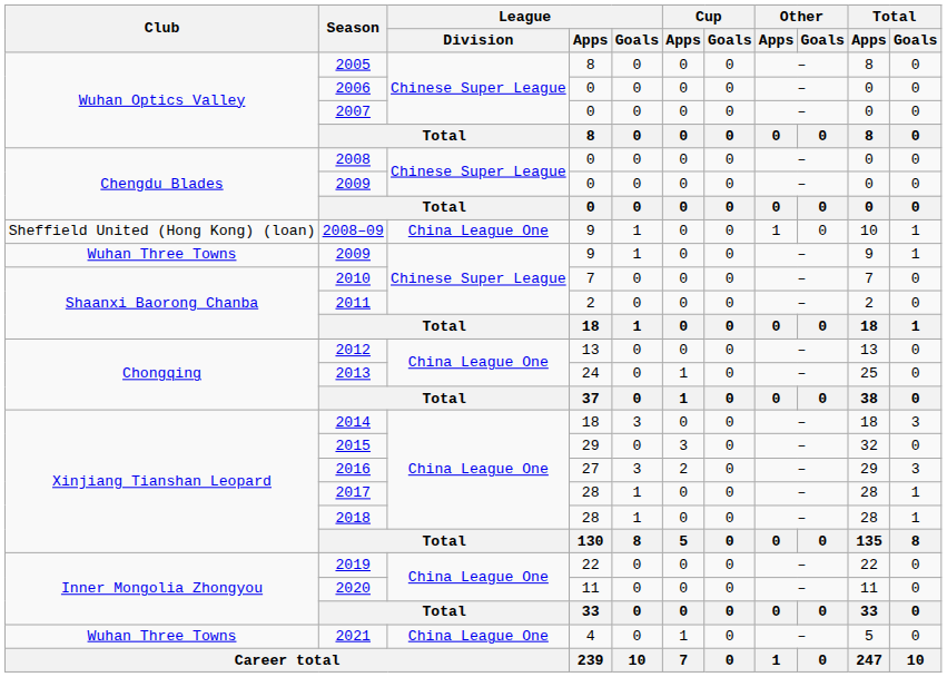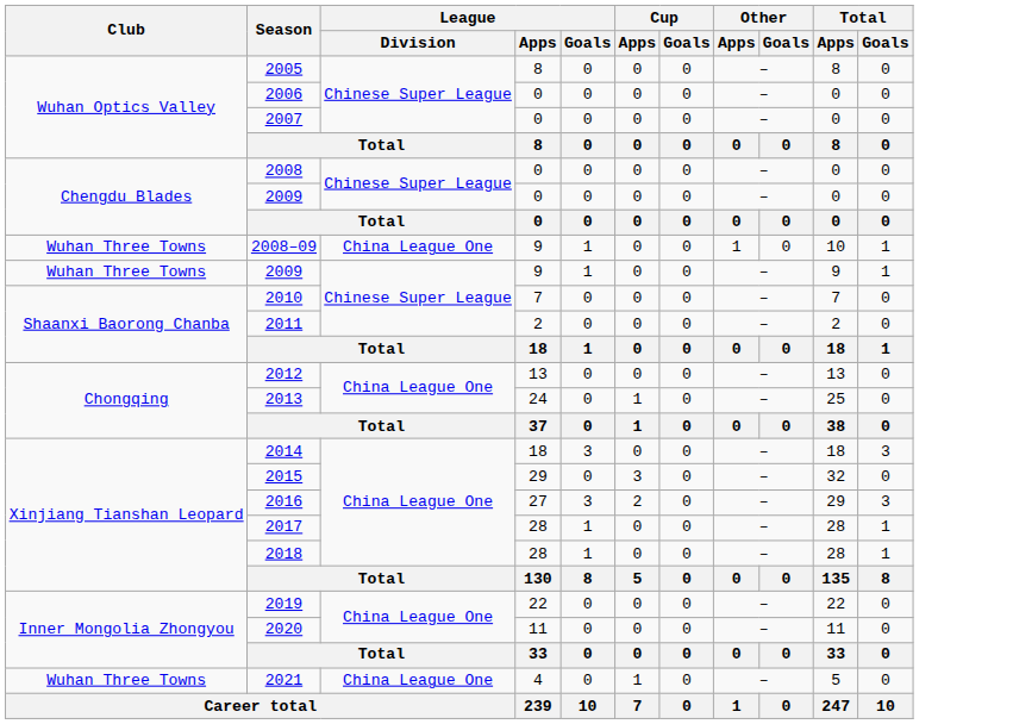 <table class="wikitable" style="text-align: center">
 <tr>
 <th rowspan="2">Club</th>
 <th rowspan="2">Season</th>
 <th colspan="3">League</th>
 <th colspan="2">Cup</th>
 <th colspan="2">Other</th>
 <th colspan="2">Total</th>
 </tr>
 <tr>
 <th>Division</th>
 <th>Apps</th>
 <th>Goals</th>
 <th>Apps</th>
 <th>Goals</th>
 <th>Apps</th>
 <th>Goals</th>
 <th>Apps</th>
 <th>Goals</th>
 </tr>
 <tr>
 <td rowspan="4"><a href='#'>Wuhan Optics Valley</a></td>
 <td><a href='#'>2005</a></td>
 <td rowspan="3"><a href='#'>Chinese Super League</a></td>
 <td>8</td>
 <td>0</td>
 <td>0</td>
 <td>0</td>
 <td colspan="2">–</td>
 <td>8</td>
 <td>0</td>
 </tr>
 <tr>
 <td><a href='#'>2006</a></td>
 <td>0</td>
 <td>0</td>
 <td>0</td>
 <td>0</td>
 <td colspan="2">–</td>
 <td>0</td>
 <td>0</td>
 </tr>
 <tr>
 <td><a href='#'>2007</a></td>
 <td>0</td>
 <td>0</td>
 <td>0</td>
 <td>0</td>
 <td colspan="2">–</td>
 <td>0</td>
 <td>0</td>
 </tr>
 <tr>
 <th colspan=2>Total</th>
 <th>8</th>
 <th>0</th>
 <th>0</th>
 <th>0</th>
 <th>0</th>
 <th>0</th>
 <th>8</th>
 <th>0</th>
 </tr>
 <tr>
 <td rowspan="3"><a href='#'>Chengdu Blades</a></td>
 <td><a href='#'>2008</a></td>
 <td rowspan="2"><a href='#'>Chinese Super League</a></td>
 <td>0</td>
 <td>0</td>
 <td>0</td>
 <td>0</td>
 <td colspan="2">–</td>
 <td>0</td>
 <td>0</td>
 </tr>
 <tr>
 <td><a href='#'>2009</a></td>
 <td>0</td>
 <td>0</td>
 <td>0</td>
 <td>0</td>
 <td colspan="2">–</td>
 <td>0</td>
 <td>0</td>
 </tr>
 <tr>
 <th colspan=2>Total</th>
 <th>0</th>
 <th>0</th>
 <th>0</th>
 <th>0</th>
 <th>0</th>
 <th>0</th>
 <th>0</th>
 <th>0</th>
 </tr>
 <tr>
-<td>Sheffield United (Hong Kong) (loan)</td>
+<td><a href='#'>Wuhan Three Towns</a></td>
 <td><a href='#'>2008–09</a></td>
 <td><a href='#'>China League One</a></td>
 <td>9</td>
 <td>1</td>
 <td>0</td>
 <td>0</td>
 <td>1</td>
 <td>0</td>
 <td>10</td>
 <td>1</td>
 </tr>
 <tr>
 <td><a href='#'>Wuhan Three Towns</a></td>
 <td><a href='#'>2009</a></td>
 <td rowspan="3"><a href='#'>Chinese Super League</a></td>
 <td>9</td>
 <td>1</td>
 <td>0</td>
 <td>0</td>
 <td colspan="2">–</td>
 <td>9</td>
 <td>1</td>
 </tr>
 <tr>
 <td rowspan="3"><a href='#'>Shaanxi Baorong Chanba</a></td>
 <td><a href='#'>2010</a></td>
 <td>7</td>
 <td>0</td>
 <td>0</td>
 <td>0</td>
 <td colspan="2">–</td>
 <td>7</td>
 <td>0</td>
 </tr>
 <tr>
 <td><a href='#'>2011</a></td>
 <td>2</td>
 <td>0</td>
 <td>0</td>
 <td>0</td>
 <td colspan="2">–</td>
 <td>2</td>
 <td>0</td>
 </tr>
 <tr>
 <th colspan=2>Total</th>
 <th>18</th>
 <th>1</th>
 <th>0</th>
 <th>0</th>
 <th>0</th>
 <th>0</th>
 <th>18</th>
 <th>1</th>
 </tr>
 <tr>
 <td rowspan="3"><a href='#'>Chongqing</a></td>
 <td><a href='#'>2012</a></td>
 <td rowspan="2"><a href='#'>China League One</a></td>
 <td>13</td>
 <td>0</td>
 <td>0</td>
 <td>0</td>
 <td colspan="2">–</td>
 <td>13</td>
 <td>0</td>
 </tr>
 <tr>
 <td><a href='#'>2013</a></td>
 <td>24</td>
 <td>0</td>
 <td>1</td>
 <td>0</td>
 <td colspan="2">–</td>
 <td>25</td>
 <td>0</td>
 </tr>
 <tr>
 <th colspan=2>Total</th>
 <th>37</th>
 <th>0</th>
 <th>1</th>
 <th>0</th>
 <th>0</th>
 <th>0</th>
 <th>38</th>
 <th>0</th>
 </tr>
 <tr>
 <td rowspan="6"><a href='#'>Xinjiang Tianshan Leopard</a></td>
 <td><a href='#'>2014</a></td>
 <td rowspan="5"><a href='#'>China League One</a></td>
 <td>18</td>
 <td>3</td>
 <td>0</td>
 <td>0</td>
 <td colspan="2">–</td>
 <td>18</td>
 <td>3</td>
 </tr>
 <tr>
 <td><a href='#'>2015</a></td>
 <td>29</td>
 <td>0</td>
 <td>3</td>
 <td>0</td>
 <td colspan="2">–</td>
 <td>32</td>
 <td>0</td>
 </tr>
 <tr>
 <td><a href='#'>2016</a></td>
 <td>27</td>
 <td>3</td>
 <td>2</td>
 <td>0</td>
 <td colspan="2">–</td>
 <td>29</td>
 <td>3</td>
 </tr>
 <tr>
 <td><a href='#'>2017</a></td>
 <td>28</td>
 <td>1</td>
 <td>0</td>
 <td>0</td>
 <td colspan="2">–</td>
 <td>28</td>
 <td>1</td>
 </tr>
 <tr>
 <td><a href='#'>2018</a></td>
 <td>28</td>
 <td>1</td>
 <td>0</td>
 <td>0</td>
 <td colspan="2">–</td>
 <td>28</td>
 <td>1</td>
 </tr>
 <tr>
 <th colspan=2>Total</th>
 <th>130</th>
 <th>8</th>
 <th>5</th>
 <th>0</th>
 <th>0</th>
 <th>0</th>
 <th>135</th>
 <th>8</th>
 </tr>
 <tr>
 <td rowspan="3"><a href='#'>Inner Mongolia Zhongyou</a></td>
 <td><a href='#'>2019</a></td>
 <td rowspan="2"><a href='#'>China League One</a></td>
 <td>22</td>
 <td>0</td>
 <td>0</td>
 <td>0</td>
 <td colspan="2">–</td>
 <td>22</td>
 <td>0</td>
 </tr>
 <tr>
 <td><a href='#'>2020</a></td>
 <td>11</td>
 <td>0</td>
 <td>0</td>
 <td>0</td>
 <td colspan="2">–</td>
 <td>11</td>
 <td>0</td>
 </tr>
 <tr>
 <th colspan=2>Total</th>
 <th>33</th>
 <th>0</th>
 <th>0</th>
 <th>0</th>
 <th>0</th>
 <th>0</th>
 <th>33</th>
 <th>0</th>
 </tr>
 <tr>
 <td><a href='#'>Wuhan Three Towns</a></td>
 <td><a href='#'>2021</a></td>
 <td><a href='#'>China League One</a></td>
 <td>4</td>
 <td>0</td>
 <td>1</td>
 <td>0</td>
 <td colspan="2">–</td>
 <td>5</td>
 <td>0</td>
 </tr>
 <tr>
 <th colspan=3>Career total</th>
 <th>239</th>
 <th>10</th>
 <th>7</th>
 <th>0</th>
 <th>1</th>
 <th>0</th>
 <th>247</th>
 <th>10</th>
 </tr>
 </table>
